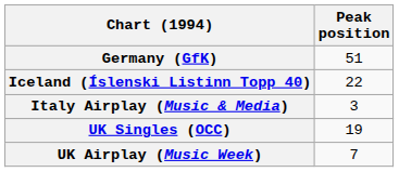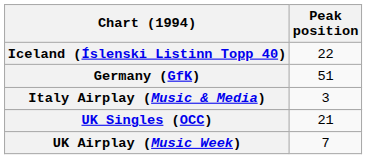 <table class="wikitable sortable plainrowheaders" style="text-align:center">
 <tr>
 <th>Chart (1994)</th>
 <th>Peak<br>position</th>
 </tr>
 <tr>
+<th scope="row">Iceland (<a href='#'>Íslenski Listinn Topp 40</a>)</th>
+<td>22</td>
+</tr>
+<tr>
 <th scope="row">Germany (<a href='#'>GfK</a>)</th>
 <td>51</td>
-</tr>
-<tr>
-<th scope="row">Iceland (<a href='#'>Íslenski Listinn Topp 40</a>)</th>
-<td>22</td>
 </tr>
 <tr>
 <th scope="row">Italy Airplay (<em><a href='#'>Music & Media</a></em>)</th>
 <td>3</td>
 </tr>
 <tr>
 </tr>
 <tr>
 </tr>
 <tr>
 <th scope="row"><a href='#'>UK Singles</a> (<a href='#'>OCC</a>)</th>
-<td>19</td>
+<td>21</td>
 </tr>
 <tr>
 <th scope="row">UK Airplay (<em><a href='#'>Music Week</a></em>)</th>
 <td>7</td>
 </tr>
 </table>
